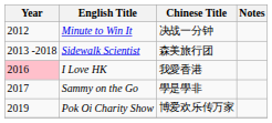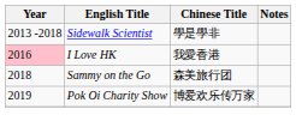 <table class="wikitable plainrowheaders sortable">
 <tr>
 <th scope="col">Year</th>
 <th scope="col">English Title</th>
 <th scope="col">Chinese Title</th>
 <th scope="col" class="unsortable">Notes</th>
 </tr>
 <tr>
-<td>2012</td>
-<td><em><a href='#'>Minute to Win It</a></em></td>
-<td>决战一分钟</td>
-<td></td>
-</tr>
-<tr>
 <td>2013 -2018</td>
 <td><em><a href='#'>Sidewalk Scientist</a></em></td>
-<td>森美旅行团</td>
+<td>學是學非</td>
 <td></td>
 </tr>
 <tr>
 <td style="background: pink;">2016</td>
 <td><em>I Love HK</em></td>
 <td>我愛香港</td>
 <td></td>
 </tr>
 <tr>
-<td>2017</td>
+<td>2018</td>
 <td><em>Sammy on the Go</em></td>
-<td>學是學非</td>
+<td>森美旅行团</td>
 <td></td>
 </tr>
 <tr>
 <td>2019</td>
 <td><em>Pok Oi Charity Show</em></td>
 <td>博爱欢乐传万家</td>
 <td></td>
 </tr>
 <tr>
 </tr>
 </table>
